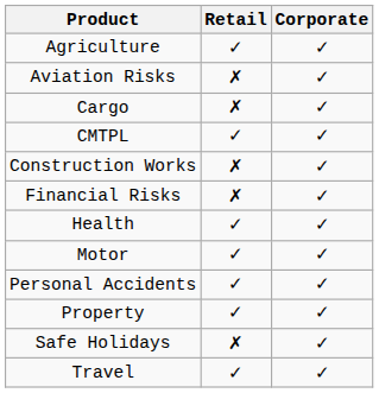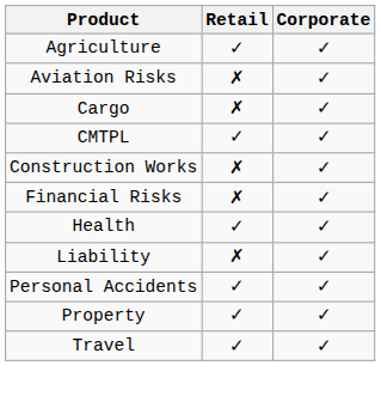 <table class="wikitable" style="text-align: center;">
 <tr>
 <th>Product</th>
 <th>Retail</th>
 <th>Corporate</th>
 </tr>
 <tr>
 <td>Agriculture</td>
 <td>✓</td>
 <td>✓</td>
 </tr>
 <tr>
 <td>Aviation Risks</td>
 <td>✗</td>
 <td>✓</td>
 </tr>
 <tr>
 <td>Cargo</td>
 <td>✗</td>
 <td>✓</td>
 </tr>
 <tr>
 <td>CMTPL</td>
 <td>✓</td>
 <td>✓</td>
 </tr>
 <tr>
 <td>Construction Works</td>
 <td>✗</td>
 <td>✓</td>
 </tr>
 <tr>
 <td>Financial Risks</td>
 <td>✗</td>
 <td>✓</td>
 </tr>
 <tr>
 <td>Health</td>
 <td>✓</td>
 <td>✓</td>
 </tr>
 <tr>
-<td>Motor</td>
-<td>✓</td>
+<td>Liability</td>
+<td>✗</td>
 <td>✓</td>
 </tr>
 <tr>
 <td>Personal Accidents</td>
 <td>✓</td>
 <td>✓</td>
 </tr>
 <tr>
 <td>Property</td>
 <td>✓</td>
 <td>✓</td>
 </tr>
 <tr>
-<td>Safe Holidays</td>
-<td>✗</td>
-<td>✓</td>
-</tr>
-<tr>
 <td>Travel</td>
 <td>✓</td>
 <td>✓</td>
 </tr>
 </table>
